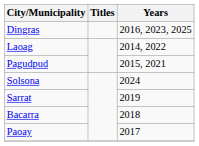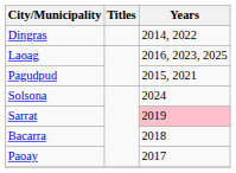 <table class="wikitable sortable" style="font-size:95%;">
 <tr>
 <th>City/Municipality</th>
 <th>Titles</th>
 <th>Years</th>
 </tr>
 <tr>
 <td> <a href='#'>Dingras</a></td>
 <td></td>
-<td>2016, 2023, 2025</td>
+<td>2014, 2022</td>
 </tr>
 <tr>
 <td> <a href='#'>Laoag</a></td>
 <td rowspan="2"></td>
-<td>2014, 2022</td>
+<td>2016, 2023, 2025</td>
 </tr>
 <tr>
 <td> <a href='#'>Pagudpud</a></td>
 <td>2015, 2021</td>
 </tr>
 <tr>
 <td> <a href='#'>Solsona</a></td>
 <td rowspan="4"></td>
 <td>2024</td>
 </tr>
 <tr>
 <td> <a href='#'>Sarrat</a></td>
-<td>2019</td>
+<td style="background: pink;">2019</td>
 </tr>
 <tr>
 <td> <a href='#'>Bacarra</a></td>
 <td>2018</td>
 </tr>
 <tr>
 <td> <a href='#'>Paoay</a></td>
 <td>2017</td>
 </tr>
 <tr>
 </tr>
 </table>
